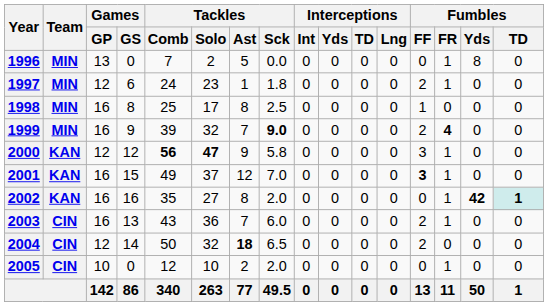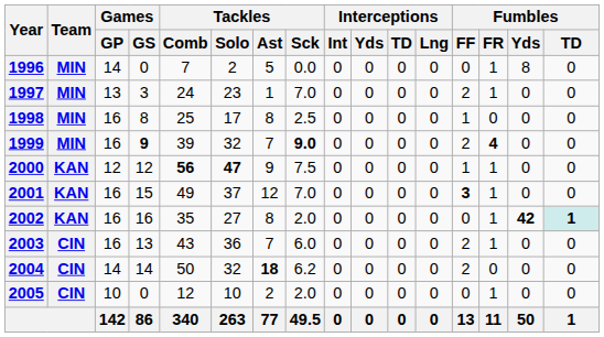 <table class="wikitable" style="text-align:center">
 <tr>
 <th rowspan="2">Year</th>
 <th rowspan="2">Team</th>
 <th colspan="2">Games</th>
 <th colspan="4">Tackles</th>
 <th colspan="4">Interceptions</th>
 <th colspan="4">Fumbles</th>
 </tr>
 <tr>
 <th>GP</th>
 <th>GS</th>
 <th>Comb</th>
 <th>Solo</th>
 <th>Ast</th>
 <th>Sck</th>
 <th>Int</th>
 <th>Yds</th>
 <th>TD</th>
 <th>Lng</th>
 <th>FF</th>
 <th>FR</th>
 <th>Yds</th>
 <th>TD</th>
 </tr>
 <tr>
 <th><a href='#'>1996</a></th>
 <th><a href='#'>MIN</a></th>
-<td>13</td>
+<td>14</td>
 <td>0</td>
 <td>7</td>
 <td>2</td>
 <td>5</td>
 <td>0.0</td>
 <td>0</td>
 <td>0</td>
 <td>0</td>
 <td>0</td>
 <td>0</td>
 <td>1</td>
 <td>8</td>
 <td>0</td>
 </tr>
 <tr>
 <th><a href='#'>1997</a></th>
 <th><a href='#'>MIN</a></th>
-<td>12</td>
-<td>6</td>
+<td>13</td>
+<td>3</td>
 <td>24</td>
 <td>23</td>
 <td>1</td>
-<td>1.8</td>
+<td>7.0</td>
 <td>0</td>
 <td>0</td>
 <td>0</td>
 <td>0</td>
 <td>2</td>
 <td>1</td>
 <td>0</td>
 <td>0</td>
 </tr>
 <tr>
 <th><a href='#'>1998</a></th>
 <th><a href='#'>MIN</a></th>
 <td>16</td>
 <td>8</td>
 <td>25</td>
 <td>17</td>
 <td>8</td>
 <td>2.5</td>
 <td>0</td>
 <td>0</td>
 <td>0</td>
 <td>0</td>
 <td>1</td>
 <td>0</td>
 <td>0</td>
 <td>0</td>
 </tr>
 <tr>
 <th><a href='#'>1999</a></th>
 <th><a href='#'>MIN</a></th>
 <td>16</td>
-<td>9</td>
+<td><strong>9</strong></td>
 <td>39</td>
 <td>32</td>
 <td>7</td>
 <td><strong>9.0</strong></td>
 <td>0</td>
 <td>0</td>
 <td>0</td>
 <td>0</td>
 <td>2</td>
 <td><strong>4</strong></td>
 <td>0</td>
 <td>0</td>
 </tr>
 <tr>
 <th><a href='#'>2000</a></th>
 <th><a href='#'>KAN</a></th>
 <td>12</td>
 <td>12</td>
 <td><strong>56</strong></td>
 <td><strong>47</strong></td>
 <td>9</td>
-<td>5.8</td>
+<td>7.5</td>
 <td>0</td>
 <td>0</td>
 <td>0</td>
 <td>0</td>
-<td>3</td>
+<td>1</td>
 <td>1</td>
 <td>0</td>
 <td>0</td>
 </tr>
 <tr>
 <th><a href='#'>2001</a></th>
 <th><a href='#'>KAN</a></th>
 <td>16</td>
 <td>15</td>
 <td>49</td>
 <td>37</td>
 <td>12</td>
 <td>7.0</td>
 <td>0</td>
 <td>0</td>
 <td>0</td>
 <td>0</td>
 <td><strong>3</strong></td>
 <td>1</td>
 <td>0</td>
 <td>0</td>
 </tr>
 <tr>
 <th><a href='#'>2002</a></th>
 <th><a href='#'>KAN</a></th>
 <td>16</td>
 <td>16</td>
 <td>35</td>
 <td>27</td>
 <td>8</td>
 <td>2.0</td>
 <td>0</td>
 <td>0</td>
 <td>0</td>
 <td>0</td>
 <td>0</td>
 <td>1</td>
 <td><strong>42</strong></td>
 <td style="background:#cfecec; width:3em;"><strong>1</strong></td>
 </tr>
 <tr>
 <th><a href='#'>2003</a></th>
 <th><a href='#'>CIN</a></th>
 <td>16</td>
 <td>13</td>
 <td>43</td>
 <td>36</td>
 <td>7</td>
 <td>6.0</td>
 <td>0</td>
 <td>0</td>
 <td>0</td>
 <td>0</td>
 <td>2</td>
 <td>1</td>
 <td>0</td>
 <td>0</td>
 </tr>
 <tr>
 <th><a href='#'>2004</a></th>
 <th><a href='#'>CIN</a></th>
-<td>12</td>
+<td>14</td>
 <td>14</td>
 <td>50</td>
 <td>32</td>
 <td><strong>18</strong></td>
-<td>6.5</td>
+<td>6.2</td>
 <td>0</td>
 <td>0</td>
 <td>0</td>
 <td>0</td>
 <td>2</td>
 <td>0</td>
 <td>0</td>
 <td>0</td>
 </tr>
 <tr>
 <th><a href='#'>2005</a></th>
 <th><a href='#'>CIN</a></th>
 <td>10</td>
 <td>0</td>
 <td>12</td>
 <td>10</td>
 <td>2</td>
 <td>2.0</td>
 <td>0</td>
 <td>0</td>
 <td>0</td>
 <td>0</td>
 <td>0</td>
 <td>1</td>
 <td>0</td>
 <td>0</td>
 </tr>
 <tr>
 <th colspan="2"></th>
 <th>142</th>
 <th>86</th>
 <th>340</th>
 <th>263</th>
 <th>77</th>
 <th>49.5</th>
 <th>0</th>
 <th>0</th>
 <th>0</th>
 <th>0</th>
 <th>13</th>
 <th>11</th>
 <th>50</th>
 <th>1</th>
 </tr>
 </table>
